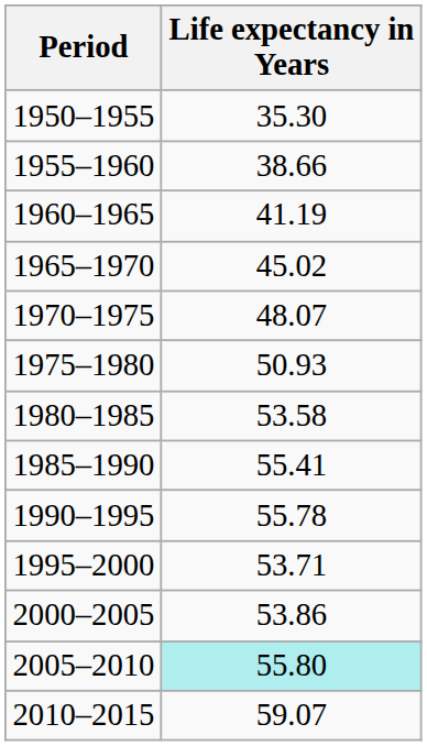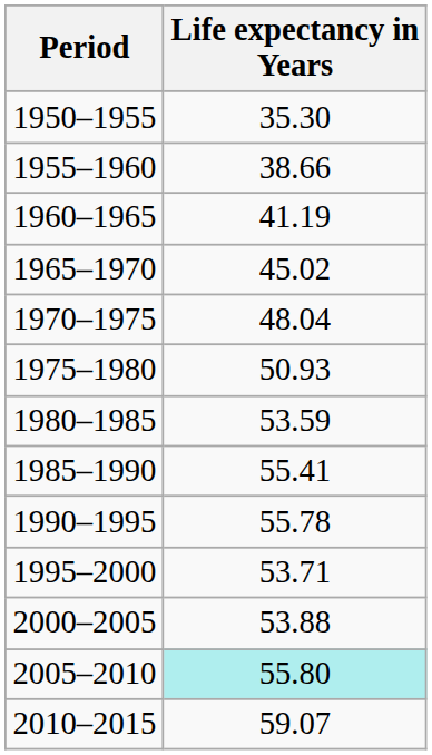 <table class="wikitable" style="text-align:center">
 <tr>
 <th>Period</th>
 <th>Life expectancy in<br>Years</th>
 </tr>
 <tr>
 <td>1950–1955</td>
 <td>35.30</td>
 </tr>
 <tr>
 <td>1955–1960</td>
 <td> 38.66</td>
 </tr>
 <tr>
 <td>1960–1965</td>
 <td> 41.19</td>
 </tr>
 <tr>
 <td>1965–1970</td>
 <td> 45.02</td>
 </tr>
 <tr>
 <td>1970–1975</td>
-<td> 48.07</td>
+<td> 48.04</td>
 </tr>
 <tr>
 <td>1975–1980</td>
 <td> 50.93</td>
 </tr>
 <tr>
 <td>1980–1985</td>
-<td> 53.58</td>
+<td> 53.59</td>
 </tr>
 <tr>
 <td>1985–1990</td>
 <td> 55.41</td>
 </tr>
 <tr>
 <td>1990–1995</td>
 <td> 55.78</td>
 </tr>
 <tr>
 <td>1995–2000</td>
 <td> 53.71</td>
 </tr>
 <tr>
 <td>2000–2005</td>
-<td> 53.86</td>
+<td> 53.88</td>
 </tr>
 <tr>
 <td>2005–2010</td>
 <td style="background: paleturquoise;"> 55.80</td>
 </tr>
 <tr>
 <td>2010–2015</td>
 <td> 59.07</td>
 </tr>
 </table>
